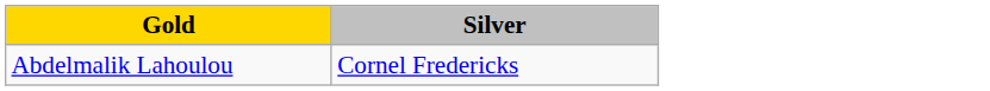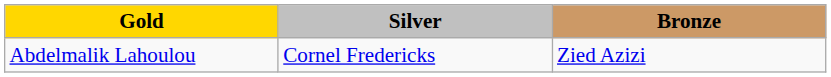 <table class="wikitable" style="text-align:left">
 <tr align="center">
 <td width=200 bgcolor=gold><strong>Gold</strong></td>
 <td width=200 bgcolor=silver><strong>Silver</strong></td>
+<td width=200 bgcolor=CC9966><strong>Bronze</strong></td>
 </tr>
 <tr>
 <td><a href='#'>Abdelmalik Lahoulou</a><br><em></em></td>
 <td><a href='#'>Cornel Fredericks</a><br><em></em></td>
+<td><a href='#'>Zied Azizi</a><br><em></em></td>
 </tr>
 </table>
